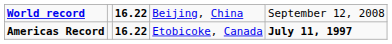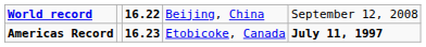 <table class="wikitable">
 <tr>
 <td><strong><a href='#'>World record</a></strong></td>
 <td></td>
 <td><strong>16.22</strong></td>
 <td><a href='#'>Beijing</a>, <a href='#'>China</a></td>
 <td>September 12, 2008</td>
 </tr>
 <tr>
 <td><strong>Americas Record</strong></td>
 <td></td>
-<td><strong>16.22</strong></td>
+<td><strong>16.23</strong></td>
 <td><a href='#'>Etobicoke</a>, <a href='#'>Canada</a></td>
 <td><strong>July 11, 1997</strong></td>
 </tr>
 </table>
